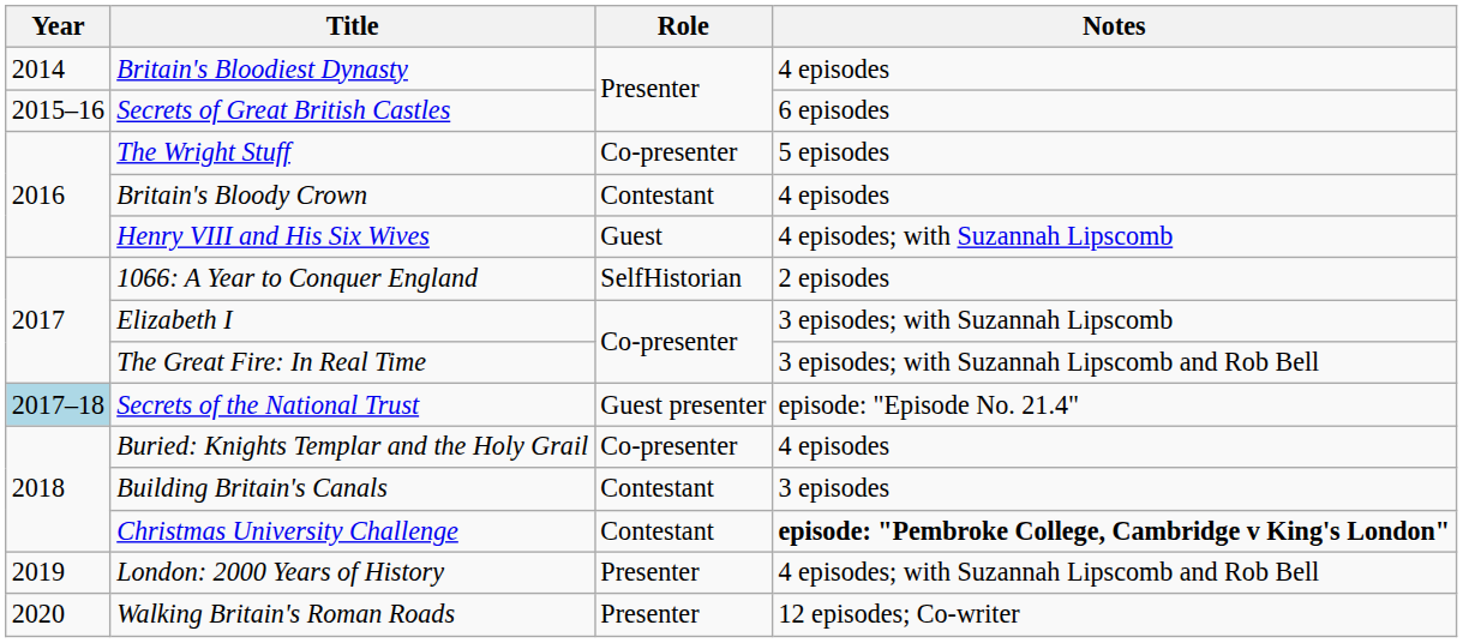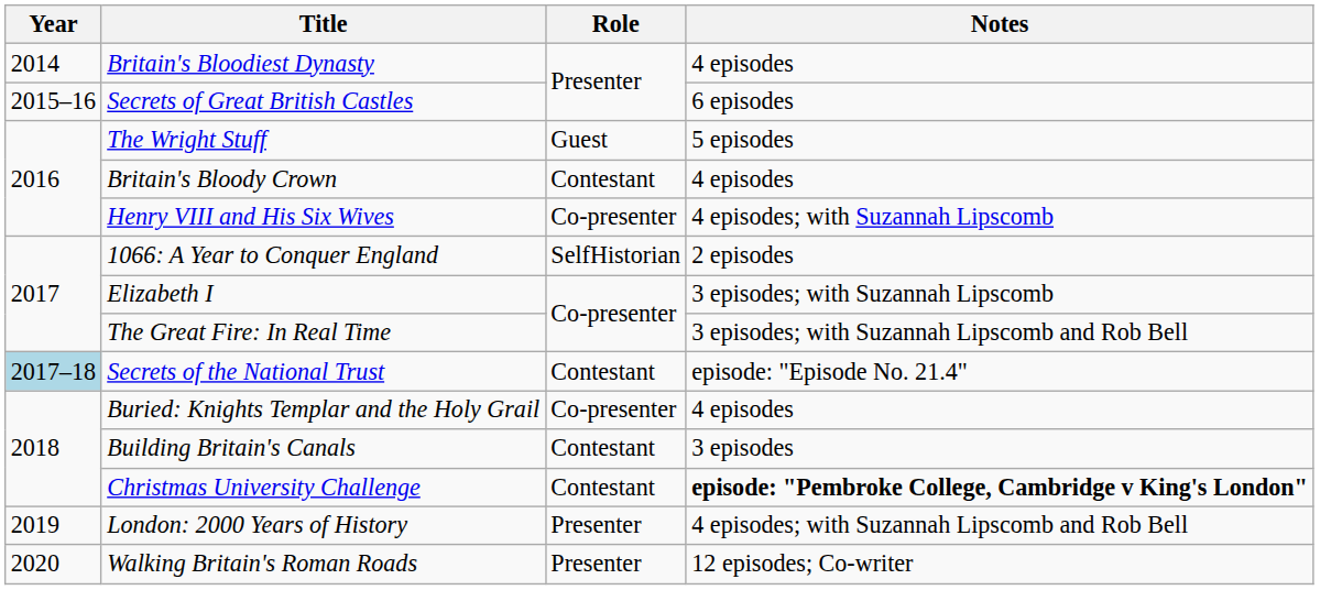 <table class="wikitable">
 <tr>
 <th>Year</th>
 <th>Title</th>
 <th>Role</th>
 <th>Notes</th>
 </tr>
 <tr>
 <td>2014</td>
 <td><em><a href='#'>Britain's Bloodiest Dynasty</a></em></td>
 <td rowspan="2">Presenter</td>
 <td>4 episodes</td>
 </tr>
 <tr>
 <td>2015–16</td>
 <td><em><a href='#'>Secrets of Great British Castles</a></em></td>
 <td>6 episodes</td>
 </tr>
 <tr>
 <td rowspan="3">2016</td>
 <td><em><a href='#'>The Wright Stuff</a></em></td>
-<td>Co-presenter</td>
+<td>Guest</td>
 <td>5 episodes</td>
 </tr>
 <tr>
 <td><em>Britain's Bloody Crown</em></td>
 <td>Contestant</td>
 <td>4 episodes</td>
 </tr>
 <tr>
 <td><a href='#'><em>Henry VIII and His Six Wives</em></a></td>
-<td>Guest</td>
+<td>Co-presenter</td>
 <td>4 episodes; with <a href='#'>Suzannah Lipscomb</a></td>
 </tr>
 <tr>
 <td rowspan="3">2017</td>
 <td><em>1066: A Year to Conquer England</em></td>
 <td>SelfHistorian</td>
 <td>2 episodes</td>
 </tr>
 <tr>
 <td><em>Elizabeth I</em></td>
 <td rowspan="2">Co-presenter</td>
 <td>3 episodes; with Suzannah Lipscomb</td>
 </tr>
 <tr>
 <td><em>The Great Fire: In Real Time</em></td>
 <td>3 episodes; with Suzannah Lipscomb and Rob Bell</td>
 </tr>
 <tr>
 <td style="background: lightblue;">2017–18</td>
 <td><em><a href='#'>Secrets of the National Trust</a></em></td>
-<td>Guest presenter</td>
+<td>Contestant</td>
 <td>episode: "Episode No. 21.4"</td>
 </tr>
 <tr>
 <td rowspan="3">2018</td>
 <td><em>Buried: Knights Templar and the Holy Grail</em></td>
 <td>Co-presenter</td>
 <td>4 episodes</td>
 </tr>
 <tr>
 <td><em>Building Britain's Canals</em></td>
 <td>Contestant</td>
 <td>3 episodes</td>
 </tr>
 <tr>
 <td><em><a href='#'>Christmas University Challenge</a></em></td>
 <td>Contestant</td>
 <td><strong>episode: "Pembroke College, Cambridge v King's London"</strong></td>
 </tr>
 <tr>
 <td>2019</td>
 <td><em>London: 2000 Years of History</em></td>
 <td>Presenter</td>
 <td>4 episodes; with Suzannah Lipscomb and Rob Bell</td>
 </tr>
 <tr>
 <td>2020</td>
 <td><em>Walking Britain's Roman Roads</em></td>
 <td>Presenter</td>
 <td>12 episodes; Co-writer</td>
 </tr>
 </table>
